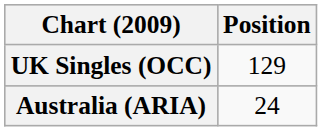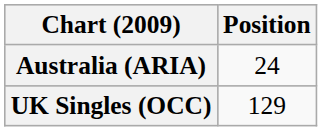 <table class="wikitable sortable plainrowheaders" style="text-align:center">
 <tr>
 <th scope="col">Chart (2009)</th>
 <th scope="col">Position</th>
 </tr>
 <tr>
+<th scope="row">Australia (ARIA)</th>
+<td>24</td>
+</tr>
+<tr>
 <th scope="row">UK Singles (OCC)</th>
 <td>129</td>
 </tr>
-<tr>
-<th scope="row">Australia (ARIA)</th>
-<td>24</td>
-</tr>
 </table>
